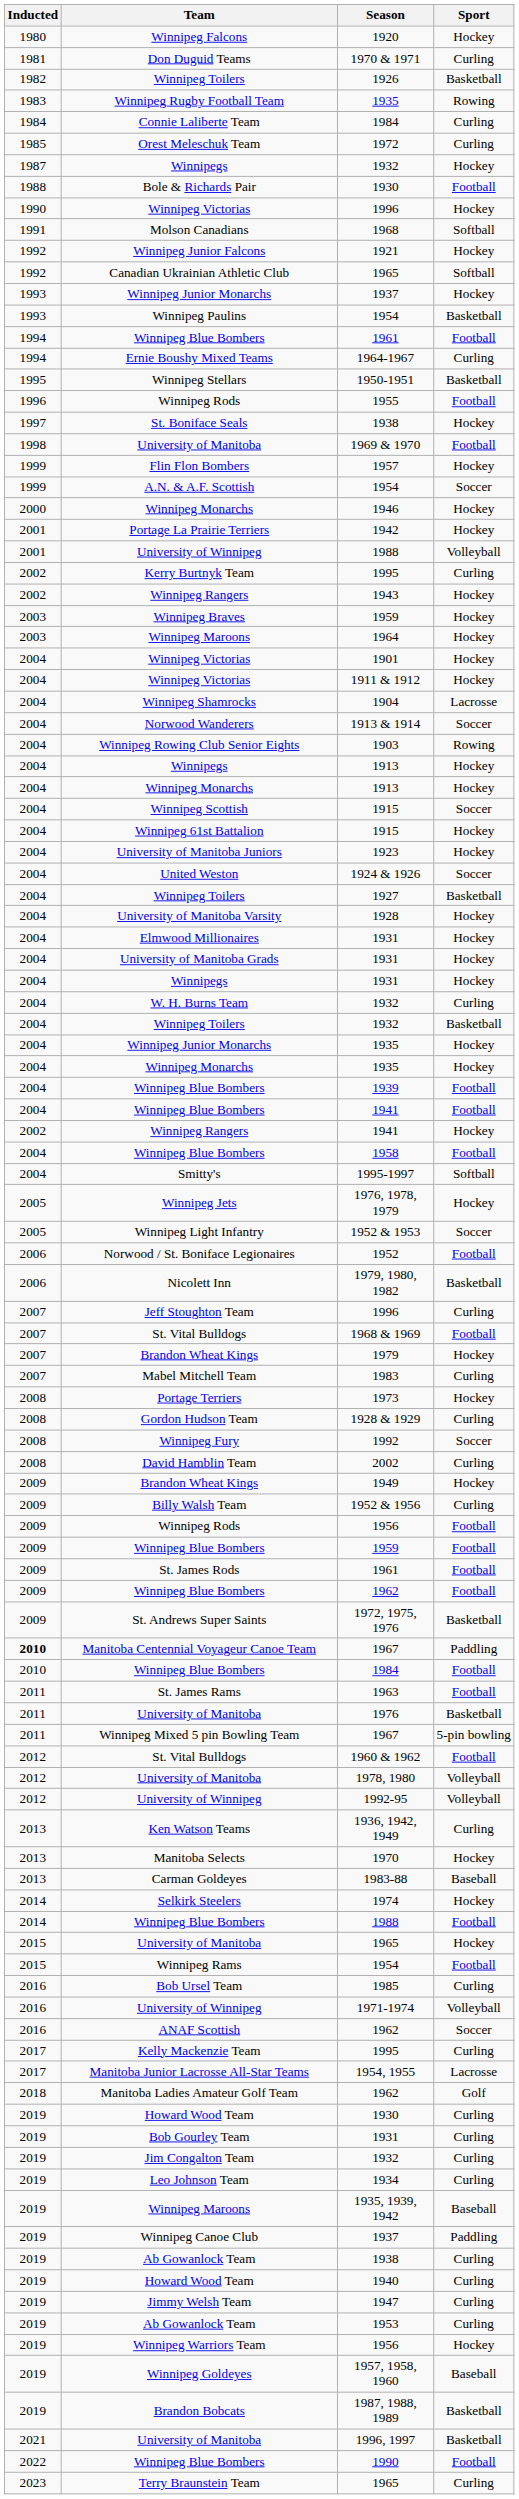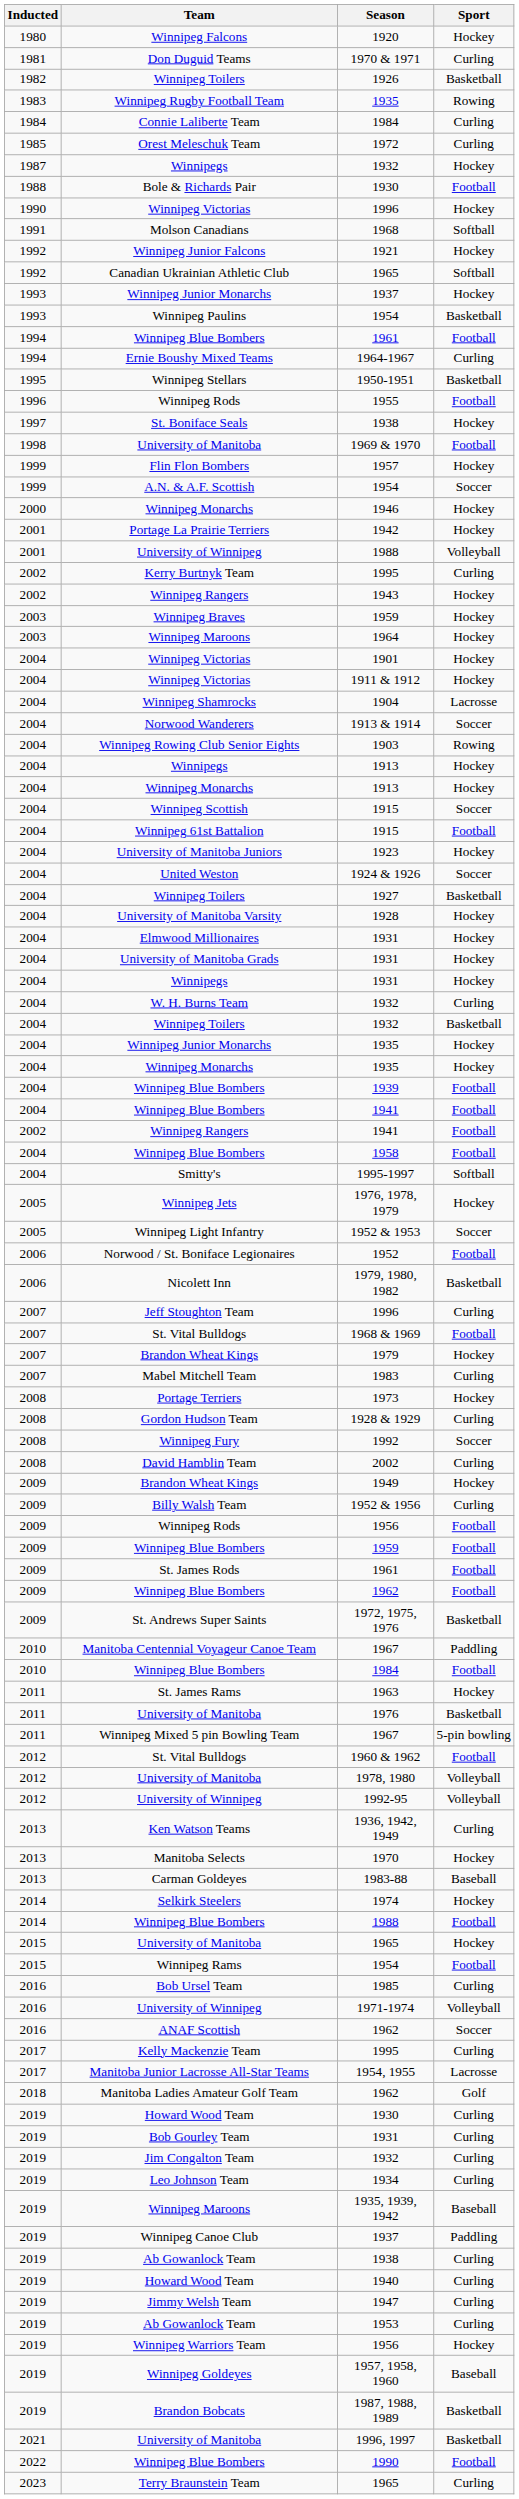 <table class="wikitable sortable">
 <tr style="font-size:11pt;font-weight:bold" align="center" valign="bottom">
 <th width="30" height="15">Inducted</th>
 <th width="300">Team</th>
 <th width="100">Season</th>
 <th width "100">Sport</th>
 </tr>
 <tr style="font-size:11pt"  align="center">
 <td>1980</td>
 <td><a href='#'>Winnipeg Falcons</a></td>
 <td>1920</td>
 <td>Hockey</td>
 </tr>
 <tr style="font-size:11pt"  align="center">
 <td>1981</td>
 <td><a href='#'>Don Duguid</a> Teams</td>
 <td>1970 & 1971</td>
 <td>Curling</td>
 </tr>
 <tr style="font-size:11pt"  align="center">
 <td>1982</td>
 <td><a href='#'>Winnipeg Toilers</a></td>
 <td>1926</td>
 <td>Basketball</td>
 </tr>
 <tr style="font-size:11pt"  align="center">
 <td>1983</td>
 <td><a href='#'>Winnipeg Rugby Football Team</a></td>
 <td><a href='#'>1935</a></td>
 <td>Rowing</td>
 </tr>
 <tr style="font-size:11pt"  align="center">
 <td>1984</td>
 <td><a href='#'>Connie Laliberte</a> Team</td>
 <td>1984</td>
 <td>Curling</td>
 </tr>
 <tr style="font-size:11pt"  align="center">
 <td>1985</td>
 <td><a href='#'>Orest Meleschuk</a> Team</td>
 <td>1972</td>
 <td>Curling</td>
 </tr>
 <tr style="font-size:11pt"  align="center">
 <td>1987</td>
 <td><a href='#'>Winnipegs</a></td>
 <td>1932</td>
 <td>Hockey</td>
 </tr>
 <tr style="font-size:11pt"  align="center">
 <td>1988</td>
 <td>Bole & <a href='#'>Richards</a> Pair</td>
 <td>1930</td>
 <td><a href='#'>Football</a></td>
 </tr>
 <tr style="font-size:11pt"  align="center">
 <td>1990</td>
 <td><a href='#'>Winnipeg Victorias</a></td>
 <td>1996</td>
 <td>Hockey</td>
 </tr>
 <tr style="font-size:11pt"  align="center">
 <td>1991</td>
 <td>Molson Canadians</td>
 <td>1968</td>
 <td>Softball</td>
 </tr>
 <tr style="font-size:11pt"  align="center">
 <td>1992</td>
 <td><a href='#'>Winnipeg Junior Falcons</a></td>
 <td>1921</td>
 <td>Hockey</td>
 </tr>
 <tr style="font-size:11pt"  align="center">
 <td>1992</td>
 <td>Canadian Ukrainian Athletic Club</td>
 <td>1965</td>
 <td>Softball</td>
 </tr>
 <tr style="font-size:11pt"  align="center">
 <td>1993</td>
 <td><a href='#'>Winnipeg Junior Monarchs</a></td>
 <td>1937</td>
 <td>Hockey</td>
 </tr>
 <tr style="font-size:11pt"  align="center">
 <td>1993</td>
 <td>Winnipeg Paulins</td>
 <td>1954</td>
 <td>Basketball</td>
 </tr>
 <tr style="font-size:11pt"  align="center">
 <td>1994</td>
 <td><a href='#'>Winnipeg Blue Bombers</a></td>
 <td><a href='#'>1961</a></td>
 <td><a href='#'>Football</a></td>
 </tr>
 <tr style="font-size:11pt"  align="center">
 <td>1994</td>
 <td><a href='#'>Ernie Boushy Mixed Teams</a></td>
 <td>1964-1967</td>
 <td>Curling</td>
 </tr>
 <tr style="font-size:11pt"  align="center">
 <td>1995</td>
 <td>Winnipeg Stellars</td>
 <td>1950-1951</td>
 <td>Basketball</td>
 </tr>
 <tr style="font-size:11pt"  align="center">
 <td>1996</td>
 <td>Winnipeg Rods</td>
 <td>1955</td>
 <td><a href='#'>Football</a></td>
 </tr>
 <tr style="font-size:11pt"  align="center">
 <td>1997</td>
 <td><a href='#'>St. Boniface Seals</a></td>
 <td>1938</td>
 <td>Hockey</td>
 </tr>
 <tr style="font-size:11pt"  align="center">
 <td>1998</td>
 <td><a href='#'>University of Manitoba</a></td>
 <td>1969 & 1970</td>
 <td><a href='#'>Football</a></td>
 </tr>
 <tr style="font-size:11pt"  align="center">
 <td>1999</td>
 <td><a href='#'>Flin Flon Bombers</a></td>
 <td>1957</td>
 <td>Hockey</td>
 </tr>
 <tr style="font-size:11pt"  align="center">
 <td>1999</td>
 <td><a href='#'>A.N. & A.F. Scottish</a></td>
 <td>1954</td>
 <td>Soccer</td>
 </tr>
 <tr style="font-size:11pt"  align="center">
 <td>2000</td>
 <td><a href='#'>Winnipeg Monarchs</a></td>
 <td>1946</td>
 <td>Hockey</td>
 </tr>
 <tr style="font-size:11pt"  align="center">
 <td>2001</td>
 <td><a href='#'>Portage La Prairie Terriers</a></td>
 <td>1942</td>
 <td>Hockey</td>
 </tr>
 <tr style="font-size:11pt"  align="center">
 <td>2001</td>
 <td><a href='#'>University of Winnipeg</a></td>
 <td>1988</td>
 <td>Volleyball</td>
 </tr>
 <tr style="font-size:11pt"  align="center">
 <td>2002</td>
 <td><a href='#'>Kerry Burtnyk</a> Team</td>
 <td>1995</td>
 <td>Curling</td>
 </tr>
 <tr style="font-size:11pt"  align="center">
 <td>2002</td>
 <td><a href='#'>Winnipeg Rangers</a></td>
 <td>1943</td>
 <td>Hockey</td>
 </tr>
 <tr style="font-size:11pt"  align="center">
 <td>2003</td>
 <td><a href='#'>Winnipeg Braves</a></td>
 <td>1959</td>
 <td>Hockey</td>
 </tr>
 <tr style="font-size:11pt"  align="center">
 <td>2003</td>
 <td><a href='#'>Winnipeg Maroons</a></td>
 <td>1964</td>
 <td>Hockey</td>
 </tr>
 <tr style="font-size:11pt"  align="center">
 <td>2004</td>
 <td><a href='#'>Winnipeg Victorias</a></td>
 <td>1901</td>
 <td>Hockey</td>
 </tr>
 <tr style="font-size:11pt"  align="center">
 <td>2004</td>
 <td><a href='#'>Winnipeg Victorias</a></td>
 <td>1911 & 1912</td>
 <td>Hockey</td>
 </tr>
 <tr style="font-size:11pt"  align="center">
 <td>2004</td>
 <td><a href='#'>Winnipeg Shamrocks</a></td>
 <td>1904</td>
 <td>Lacrosse</td>
 </tr>
 <tr style="font-size:11pt"  align="center">
 <td>2004</td>
 <td><a href='#'>Norwood Wanderers</a></td>
 <td>1913 & 1914</td>
 <td>Soccer</td>
 </tr>
 <tr style="font-size:11pt"  align="center">
 <td>2004</td>
 <td><a href='#'>Winnipeg Rowing Club Senior Eights</a></td>
 <td>1903</td>
 <td>Rowing</td>
 </tr>
 <tr style="font-size:11pt"  align="center">
 <td>2004</td>
 <td><a href='#'>Winnipegs</a></td>
 <td>1913</td>
 <td>Hockey</td>
 </tr>
 <tr style="font-size:11pt"  align="center">
 <td>2004</td>
 <td><a href='#'>Winnipeg Monarchs</a></td>
 <td>1913</td>
 <td>Hockey</td>
 </tr>
 <tr style="font-size:11pt"  align="center">
 <td>2004</td>
 <td><a href='#'>Winnipeg Scottish</a></td>
 <td>1915</td>
 <td>Soccer</td>
 </tr>
 <tr style="font-size:11pt"  align="center">
 <td>2004</td>
 <td><a href='#'>Winnipeg 61st Battalion</a></td>
 <td>1915</td>
-<td>Hockey</td>
+<td><a href='#'>Football</a></td>
 </tr>
 <tr style="font-size:11pt"  align="center">
 <td>2004</td>
 <td><a href='#'>University of Manitoba Juniors</a></td>
 <td>1923</td>
 <td>Hockey</td>
 </tr>
 <tr style="font-size:11pt"  align="center">
 <td>2004</td>
 <td><a href='#'>United Weston</a></td>
 <td>1924 & 1926</td>
 <td>Soccer</td>
 </tr>
 <tr style="font-size:11pt"  align="center">
 <td>2004</td>
 <td><a href='#'>Winnipeg Toilers</a></td>
 <td>1927</td>
 <td>Basketball</td>
 </tr>
 <tr style="font-size:11pt"  align="center">
 <td>2004</td>
 <td><a href='#'>University of Manitoba Varsity</a></td>
 <td>1928</td>
 <td>Hockey</td>
 </tr>
 <tr style="font-size:11pt"  align="center">
 <td>2004</td>
 <td><a href='#'>Elmwood Millionaires</a></td>
 <td>1931</td>
 <td>Hockey</td>
 </tr>
 <tr style="font-size:11pt"  align="center">
 <td>2004</td>
 <td><a href='#'>University of Manitoba Grads</a></td>
 <td>1931</td>
 <td>Hockey</td>
 </tr>
 <tr style="font-size:11pt"  align="center">
 <td>2004</td>
 <td><a href='#'>Winnipegs</a></td>
 <td>1931</td>
 <td>Hockey</td>
 </tr>
 <tr style="font-size:11pt"  align="center">
 <td>2004</td>
 <td><a href='#'>W. H. Burns Team</a></td>
 <td>1932</td>
 <td>Curling</td>
 </tr>
 <tr style="font-size:11pt"  align="center">
 <td>2004</td>
 <td><a href='#'>Winnipeg Toilers</a></td>
 <td>1932</td>
 <td>Basketball</td>
 </tr>
 <tr style="font-size:11pt"  align="center">
 <td>2004</td>
 <td><a href='#'>Winnipeg Junior Monarchs</a></td>
 <td>1935</td>
 <td>Hockey</td>
 </tr>
 <tr style="font-size:11pt"  align="center">
 <td>2004</td>
 <td><a href='#'>Winnipeg Monarchs</a></td>
 <td>1935</td>
 <td>Hockey</td>
 </tr>
 <tr style="font-size:11pt"  align="center">
 <td>2004</td>
 <td><a href='#'>Winnipeg Blue Bombers</a></td>
 <td><a href='#'>1939</a></td>
 <td><a href='#'>Football</a></td>
 </tr>
 <tr style="font-size:11pt"  align="center">
 <td>2004</td>
 <td><a href='#'>Winnipeg Blue Bombers</a></td>
 <td><a href='#'>1941</a></td>
 <td><a href='#'>Football</a></td>
 </tr>
 <tr style="font-size:11pt"  align="center">
 <td>2002</td>
 <td><a href='#'>Winnipeg Rangers</a></td>
 <td>1941</td>
-<td>Hockey</td>
+<td><a href='#'>Football</a></td>
 </tr>
 <tr style="font-size:11pt"  align="center">
 <td>2004</td>
 <td><a href='#'>Winnipeg Blue Bombers</a></td>
 <td><a href='#'>1958</a></td>
 <td><a href='#'>Football</a></td>
 </tr>
 <tr style="font-size:11pt"  align="center">
 <td>2004</td>
 <td>Smitty's</td>
 <td>1995-1997</td>
 <td>Softball</td>
 </tr>
 <tr style="font-size:11pt"  align="center">
 <td>2005</td>
 <td><a href='#'>Winnipeg Jets</a></td>
 <td>1976, 1978, 1979</td>
 <td>Hockey</td>
 </tr>
 <tr style="font-size:11pt"  align="center">
 <td>2005</td>
 <td>Winnipeg Light Infantry</td>
 <td>1952 & 1953</td>
 <td>Soccer</td>
 </tr>
 <tr style="font-size:11pt"  align="center">
 <td>2006</td>
 <td>Norwood / St. Boniface Legionaires</td>
 <td>1952</td>
 <td><a href='#'>Football</a></td>
 </tr>
 <tr style="font-size:11pt"  align="center">
 <td>2006</td>
 <td>Nicolett Inn</td>
 <td>1979, 1980, 1982</td>
 <td>Basketball</td>
 </tr>
 <tr style="font-size:11pt"  align="center">
 <td>2007</td>
 <td><a href='#'>Jeff Stoughton</a> Team</td>
 <td>1996</td>
 <td>Curling</td>
 </tr>
 <tr style="font-size:11pt"  align="center">
 <td>2007</td>
 <td>St. Vital Bulldogs</td>
 <td>1968 & 1969</td>
 <td><a href='#'>Football</a></td>
 </tr>
 <tr style="font-size:11pt"  align="center">
 <td>2007</td>
 <td><a href='#'>Brandon Wheat Kings</a></td>
 <td>1979</td>
 <td>Hockey</td>
 </tr>
 <tr style="font-size:11pt"  align="center">
 <td>2007</td>
 <td>Mabel Mitchell Team</td>
 <td>1983</td>
 <td>Curling</td>
 </tr>
 <tr style="font-size:11pt"  align="center">
 <td>2008</td>
 <td><a href='#'>Portage Terriers</a></td>
 <td>1973</td>
 <td>Hockey</td>
 </tr>
 <tr style="font-size:11pt"  align="center">
 <td>2008</td>
 <td><a href='#'>Gordon Hudson</a> Team</td>
 <td>1928 & 1929</td>
 <td>Curling</td>
 </tr>
 <tr style="font-size:11pt"  align="center">
 <td>2008</td>
 <td><a href='#'>Winnipeg Fury</a></td>
 <td>1992</td>
 <td>Soccer</td>
 </tr>
 <tr style="font-size:11pt"  align="center">
 <td>2008</td>
 <td><a href='#'>David Hamblin</a> Team</td>
 <td>2002</td>
 <td>Curling</td>
 </tr>
 <tr style="font-size:11pt"  align="center">
 <td>2009</td>
 <td><a href='#'>Brandon Wheat Kings</a></td>
 <td>1949</td>
 <td>Hockey</td>
 </tr>
 <tr style="font-size:11pt"  align="center">
 <td>2009</td>
 <td><a href='#'>Billy Walsh</a> Team</td>
 <td>1952 & 1956</td>
 <td>Curling</td>
 </tr>
 <tr style="font-size:11pt"  align="center">
 <td>2009</td>
 <td>Winnipeg Rods</td>
 <td>1956</td>
 <td><a href='#'>Football</a></td>
 </tr>
 <tr style="font-size:11pt"  align="center">
 <td>2009</td>
 <td><a href='#'>Winnipeg Blue Bombers</a></td>
 <td><a href='#'>1959</a></td>
 <td><a href='#'>Football</a></td>
 </tr>
 <tr style="font-size:11pt"  align="center">
 <td>2009</td>
 <td>St. James Rods</td>
 <td>1961</td>
 <td><a href='#'>Football</a></td>
 </tr>
 <tr style="font-size:11pt"  align="center">
 <td>2009</td>
 <td><a href='#'>Winnipeg Blue Bombers</a></td>
 <td><a href='#'>1962</a></td>
 <td><a href='#'>Football</a></td>
 </tr>
 <tr style="font-size:11pt"  align="center">
 <td>2009</td>
 <td>St. Andrews Super Saints</td>
 <td>1972, 1975, 1976</td>
 <td>Basketball</td>
 </tr>
 <tr style="font-size:11pt"  align="center">
-<td><strong>2010</strong></td>
+<td>2010</td>
 <td><a href='#'>Manitoba Centennial Voyageur Canoe Team</a></td>
 <td>1967</td>
 <td>Paddling</td>
 </tr>
 <tr style="font-size:11pt"  align="center">
 <td>2010</td>
 <td><a href='#'>Winnipeg Blue Bombers</a></td>
 <td><a href='#'>1984</a></td>
 <td><a href='#'>Football</a></td>
 </tr>
 <tr style="font-size:11pt"  align="center">
 <td>2011</td>
 <td>St. James Rams</td>
 <td>1963</td>
-<td><a href='#'>Football</a></td>
+<td>Hockey</td>
 </tr>
 <tr style="font-size:11pt"  align="center">
 <td>2011</td>
 <td><a href='#'>University of Manitoba</a></td>
 <td>1976</td>
 <td>Basketball</td>
 </tr>
 <tr style="font-size:11pt"  align="center">
 <td>2011</td>
 <td>Winnipeg Mixed 5 pin Bowling Team</td>
 <td>1967</td>
 <td>5-pin bowling</td>
 </tr>
 <tr style="font-size:11pt"  align="center">
 <td>2012</td>
 <td>St. Vital Bulldogs</td>
 <td>1960 & 1962</td>
 <td><a href='#'>Football</a></td>
 </tr>
 <tr style="font-size:11pt"  align="center">
 <td>2012</td>
 <td><a href='#'>University of Manitoba</a></td>
 <td>1978, 1980</td>
 <td>Volleyball</td>
 </tr>
 <tr style="font-size:11pt"  align="center">
 <td>2012</td>
 <td><a href='#'>University of Winnipeg</a></td>
 <td>1992-95</td>
 <td>Volleyball</td>
 </tr>
 <tr style="font-size:11pt"  align="center">
 <td>2013</td>
 <td><a href='#'>Ken Watson</a> Teams</td>
 <td>1936, 1942, 1949</td>
 <td>Curling</td>
 </tr>
 <tr style="font-size:11pt"  align="center">
 <td>2013</td>
 <td>Manitoba Selects</td>
 <td>1970</td>
 <td>Hockey</td>
 </tr>
 <tr style="font-size:11pt"  align="center">
 <td>2013</td>
 <td>Carman Goldeyes</td>
 <td>1983-88</td>
 <td>Baseball</td>
 </tr>
 <tr style="font-size:11pt"  align="center">
 <td>2014</td>
 <td><a href='#'>Selkirk Steelers</a></td>
 <td>1974</td>
 <td>Hockey</td>
 </tr>
 <tr style="font-size:11pt"  align="center">
 <td>2014</td>
 <td><a href='#'>Winnipeg Blue Bombers</a></td>
 <td><a href='#'>1988</a></td>
 <td><a href='#'>Football</a></td>
 </tr>
 <tr style="font-size:11pt"  align="center">
 <td>2015</td>
 <td><a href='#'>University of Manitoba</a></td>
 <td>1965</td>
 <td>Hockey</td>
 </tr>
 <tr style="font-size:11pt"  align="center">
 <td>2015</td>
 <td>Winnipeg Rams</td>
 <td>1954</td>
 <td><a href='#'>Football</a></td>
 </tr>
 <tr style="font-size:11pt"  align="center">
 <td>2016</td>
 <td><a href='#'>Bob Ursel</a> Team</td>
 <td>1985</td>
 <td>Curling</td>
 </tr>
 <tr style="font-size:11pt"  align="center">
 <td>2016</td>
 <td><a href='#'>University of Winnipeg</a></td>
 <td>1971-1974</td>
 <td>Volleyball</td>
 </tr>
 <tr style="font-size:11pt"  align="center">
 <td>2016</td>
 <td><a href='#'>ANAF Scottish</a></td>
 <td>1962</td>
 <td>Soccer</td>
 </tr>
 <tr style="font-size:11pt"  align="center">
 <td>2017</td>
 <td><a href='#'>Kelly Mackenzie</a> Team</td>
 <td>1995</td>
 <td>Curling</td>
 </tr>
 <tr style="font-size:11pt"  align="center">
 <td>2017</td>
 <td><a href='#'>Manitoba Junior Lacrosse All-Star Teams</a></td>
 <td>1954, 1955</td>
 <td>Lacrosse</td>
 </tr>
 <tr style="font-size:11pt"  align="center">
 <td>2018</td>
 <td>Manitoba Ladies Amateur Golf Team</td>
 <td>1962</td>
 <td>Golf</td>
 </tr>
 <tr style="font-size:11pt"  align="center">
 <td>2019</td>
 <td><a href='#'>Howard Wood</a> Team</td>
 <td>1930</td>
 <td>Curling</td>
 </tr>
 <tr style="font-size:11pt"  align="center">
 <td>2019</td>
 <td><a href='#'>Bob Gourley</a> Team</td>
 <td>1931</td>
 <td>Curling</td>
 </tr>
 <tr style="font-size:11pt"  align="center">
 <td>2019</td>
 <td><a href='#'>Jim Congalton</a> Team</td>
 <td>1932</td>
 <td>Curling</td>
 </tr>
 <tr style="font-size:11pt"  align="center">
 <td>2019</td>
 <td><a href='#'>Leo Johnson</a> Team</td>
 <td>1934</td>
 <td>Curling</td>
 </tr>
 <tr style="font-size:11pt"  align="center">
 <td>2019</td>
 <td><a href='#'>Winnipeg Maroons</a></td>
 <td>1935, 1939, 1942</td>
 <td>Baseball</td>
 </tr>
 <tr style="font-size:11pt"  align="center">
 <td>2019</td>
 <td>Winnipeg Canoe Club</td>
 <td>1937</td>
 <td>Paddling</td>
 </tr>
 <tr style="font-size:11pt"  align="center">
 <td>2019</td>
 <td><a href='#'>Ab Gowanlock</a> Team</td>
 <td>1938</td>
 <td>Curling</td>
 </tr>
 <tr style="font-size:11pt"  align="center">
 <td>2019</td>
 <td><a href='#'>Howard Wood</a> Team</td>
 <td>1940</td>
 <td>Curling</td>
 </tr>
 <tr style="font-size:11pt"  align="center">
 <td>2019</td>
 <td><a href='#'>Jimmy Welsh</a> Team</td>
 <td>1947</td>
 <td>Curling</td>
 </tr>
 <tr style="font-size:11pt"  align="center">
 <td>2019</td>
 <td><a href='#'>Ab Gowanlock</a> Team</td>
 <td>1953</td>
 <td>Curling</td>
 </tr>
 <tr style="font-size:11pt"  align="center">
 <td>2019</td>
 <td><a href='#'>Winnipeg Warriors</a> Team</td>
 <td>1956</td>
 <td>Hockey</td>
 </tr>
 <tr style="font-size:11pt"  align="center">
 <td>2019</td>
 <td><a href='#'>Winnipeg Goldeyes</a></td>
 <td>1957, 1958, 1960</td>
 <td>Baseball</td>
 </tr>
 <tr style="font-size:11pt"  align="center">
 <td>2019</td>
 <td><a href='#'>Brandon Bobcats</a></td>
 <td>1987, 1988, 1989</td>
 <td>Basketball</td>
 </tr>
 <tr style="font-size:11pt"  align="center">
 <td>2021</td>
 <td><a href='#'>University of Manitoba</a></td>
 <td>1996, 1997</td>
 <td>Basketball</td>
 </tr>
 <tr style="font-size:11pt"  align="center">
 <td>2022</td>
 <td><a href='#'>Winnipeg Blue Bombers</a></td>
 <td><a href='#'>1990</a></td>
 <td><a href='#'>Football</a></td>
 </tr>
 <tr style="font-size:11pt"  align="center">
 <td>2023</td>
 <td><a href='#'>Terry Braunstein</a> Team</td>
 <td>1965</td>
 <td>Curling</td>
 </tr>
 </table>
